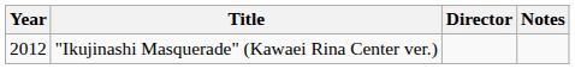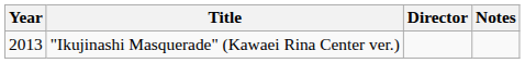 <table class="wikitable" style="text-align:left">
 <tr>
 <th>Year</th>
 <th>Title</th>
 <th>Director</th>
 <th>Notes</th>
 </tr>
 <tr>
-<td>2012</td>
+<td>2013</td>
 <td>"Ikujinashi Masquerade" (Kawaei Rina Center ver.)</td>
 <td></td>
 <td></td>
 </tr>
 </table>
